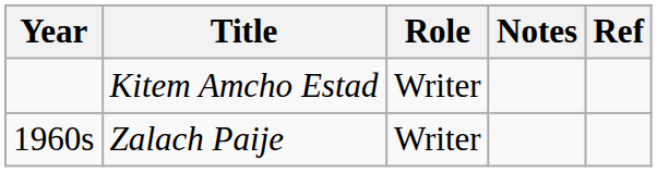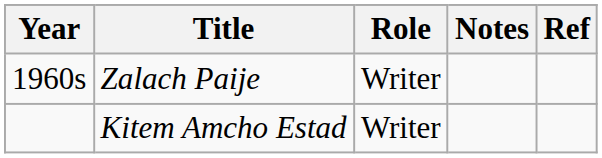 <table class="wikitable sortable">
 <tr>
 <th>Year</th>
 <th>Title</th>
 <th>Role</th>
 <th>Notes</th>
 <th>Ref</th>
 </tr>
 <tr>
+<td>1960s</td>
+<td><em>Zalach Paije</em></td>
+<td>Writer</td>
+<td></td>
+<td></td>
+</tr>
+<tr>
 <td></td>
 <td><em>Kitem Amcho Estad</em></td>
 <td>Writer</td>
 <td></td>
 <td></td>
 </tr>
-<tr>
-<td>1960s</td>
-<td><em>Zalach Paije</em></td>
-<td>Writer</td>
-<td></td>
-<td></td>
-</tr>
 </table>
